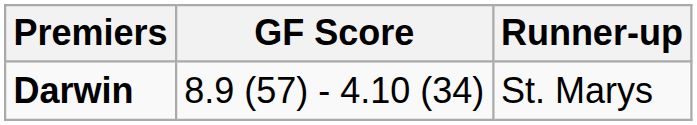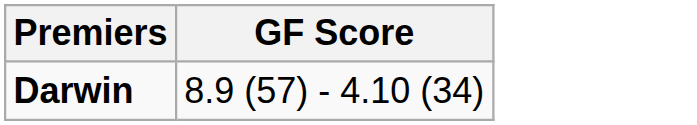 <table class="wikitable" style="text-align:left;">
 <tr style="background:#efefef;">
 <th>Premiers</th>
 <th>GF Score</th>
-<th>Runner-up</th>
 </tr>
 <tr>
 <td><strong>Darwin</strong></td>
 <td>8.9 (57) - 4.10 (34)</td>
-<td>St. Marys</td>
 </tr>
 </table>
